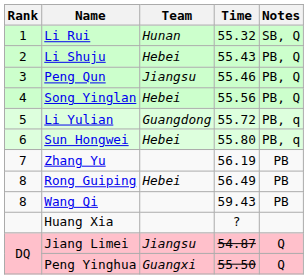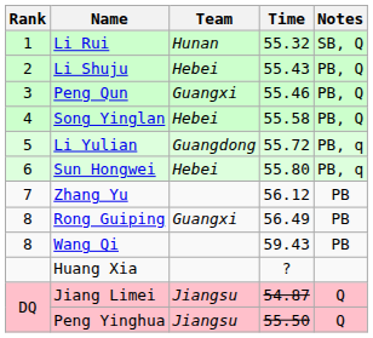 <table class="wikitable sortable" style="text-align:center">
 <tr>
 <th>Rank</th>
 <th>Name</th>
 <th>Team</th>
 <th>Time</th>
 <th>Notes</th>
 </tr>
 <tr bgcolor=ccffcc>
 <td>1</td>
 <td align="left"><a href='#'>Li Rui</a></td>
 <td align=left><em>Hunan</em></td>
 <td>55.32</td>
 <td>SB, Q</td>
 </tr>
 <tr bgcolor=ccffcc>
 <td>2</td>
 <td align="left"><a href='#'>Li Shuju</a></td>
 <td align=left><em>Hebei</em></td>
 <td>55.43</td>
 <td>PB, Q</td>
 </tr>
 <tr bgcolor=ccffcc>
 <td>3</td>
 <td align="left"><a href='#'>Peng Qun</a></td>
-<td align=left><em>Jiangsu</em></td>
+<td align="left"><em>Guangxi</em></td>
 <td>55.46</td>
 <td>PB, Q</td>
 </tr>
 <tr bgcolor=ccffcc>
 <td>4</td>
 <td align="left"><a href='#'>Song Yinglan</a></td>
 <td align=left><em>Hebei</em></td>
-<td>55.56</td>
+<td>55.58</td>
 <td>PB, Q</td>
 </tr>
 <tr bgcolor=ddffdd>
 <td>5</td>
 <td align="left"><a href='#'>Li Yulian</a></td>
 <td align=left><em>Guangdong</em></td>
 <td>55.72</td>
 <td>PB, q</td>
 </tr>
 <tr bgcolor=ddffdd>
 <td>6</td>
 <td align="left"><a href='#'>Sun Hongwei</a></td>
 <td align=left><em>Hebei</em></td>
 <td>55.80</td>
 <td>PB, q</td>
 </tr>
 <tr>
 <td>7</td>
 <td align="left"><a href='#'>Zhang Yu</a></td>
 <td align=left></td>
-<td>56.19</td>
+<td>56.12</td>
 <td>PB</td>
 </tr>
 <tr>
 <td>8</td>
 <td align="left"><a href='#'>Rong Guiping</a></td>
-<td align=left><em>Hebei</em></td>
+<td align="left"><em>Guangxi</em></td>
 <td>56.49</td>
 <td>PB</td>
 </tr>
 <tr>
 <td>8</td>
 <td align="left"><a href='#'>Wang Qi</a></td>
 <td></td>
 <td>59.43</td>
 <td>PB</td>
 </tr>
 <tr>
 <td></td>
 <td align="left">Huang Xia</td>
 <td align="left"></td>
 <td>?</td>
 <td></td>
 </tr>
 <tr bgcolor="pink">
 <td rowspan=2>DQ</td>
 <td align="left">Jiang Limei</td>
 <td align=left><em>Jiangsu</em></td>
 <td><s> 54.87</s></td>
 <td>Q</td>
 </tr>
 <tr bgcolor="pink">
 <td align="left">Peng Yinghua</td>
-<td align="left"><em>Guangxi</em></td>
+<td align=left><em>Jiangsu</em></td>
 <td><s> 55.50 </s></td>
 <td>Q</td>
 </tr>
 </table>
